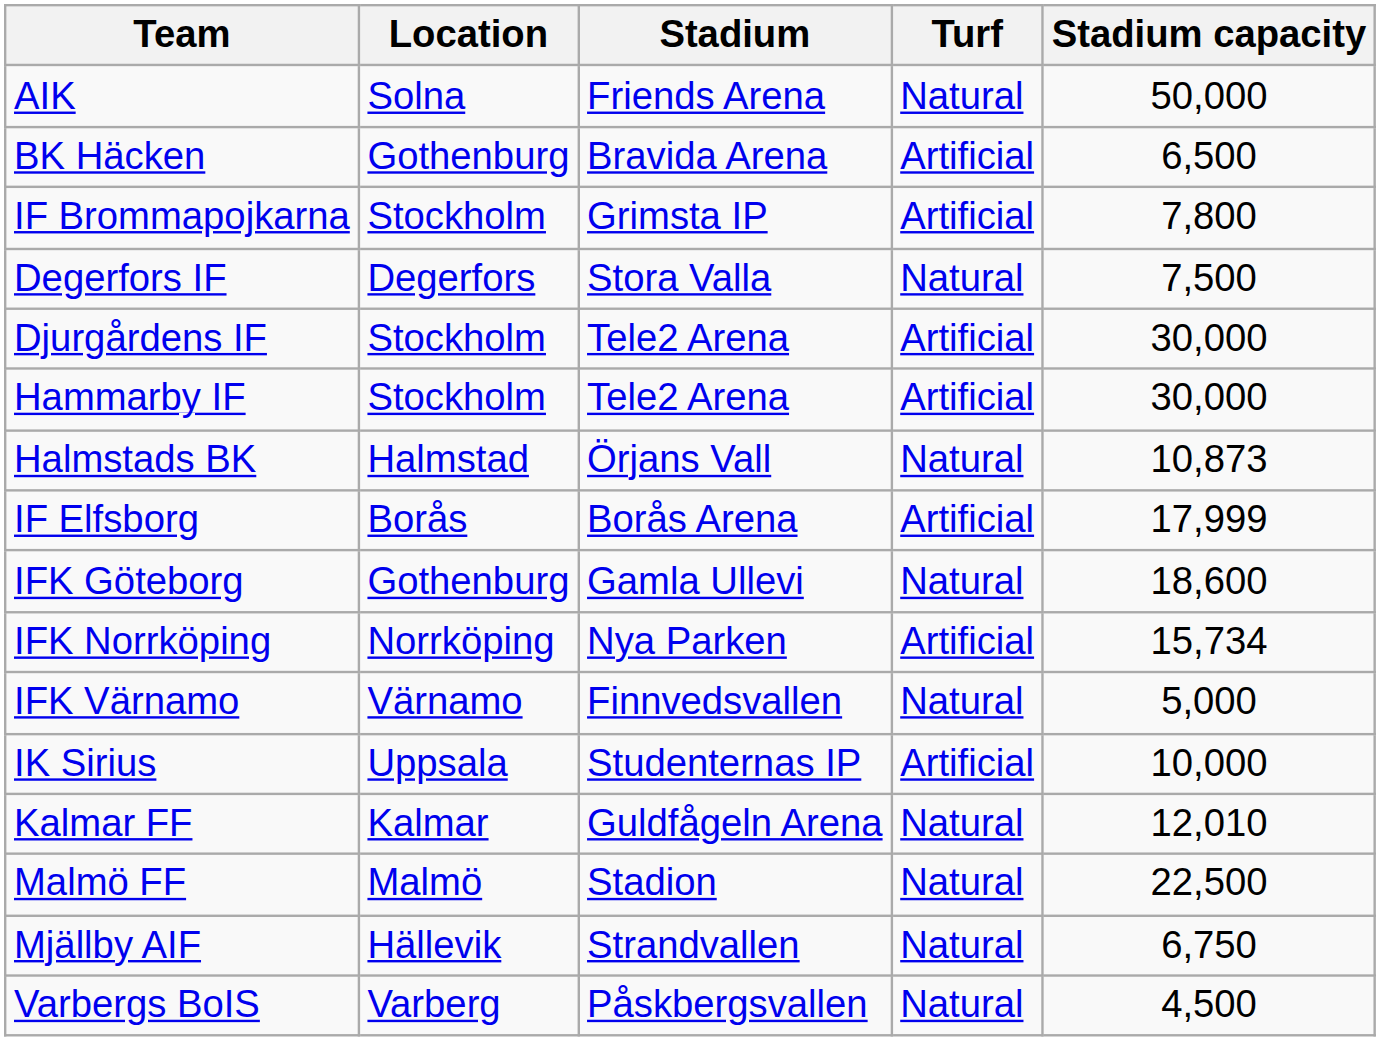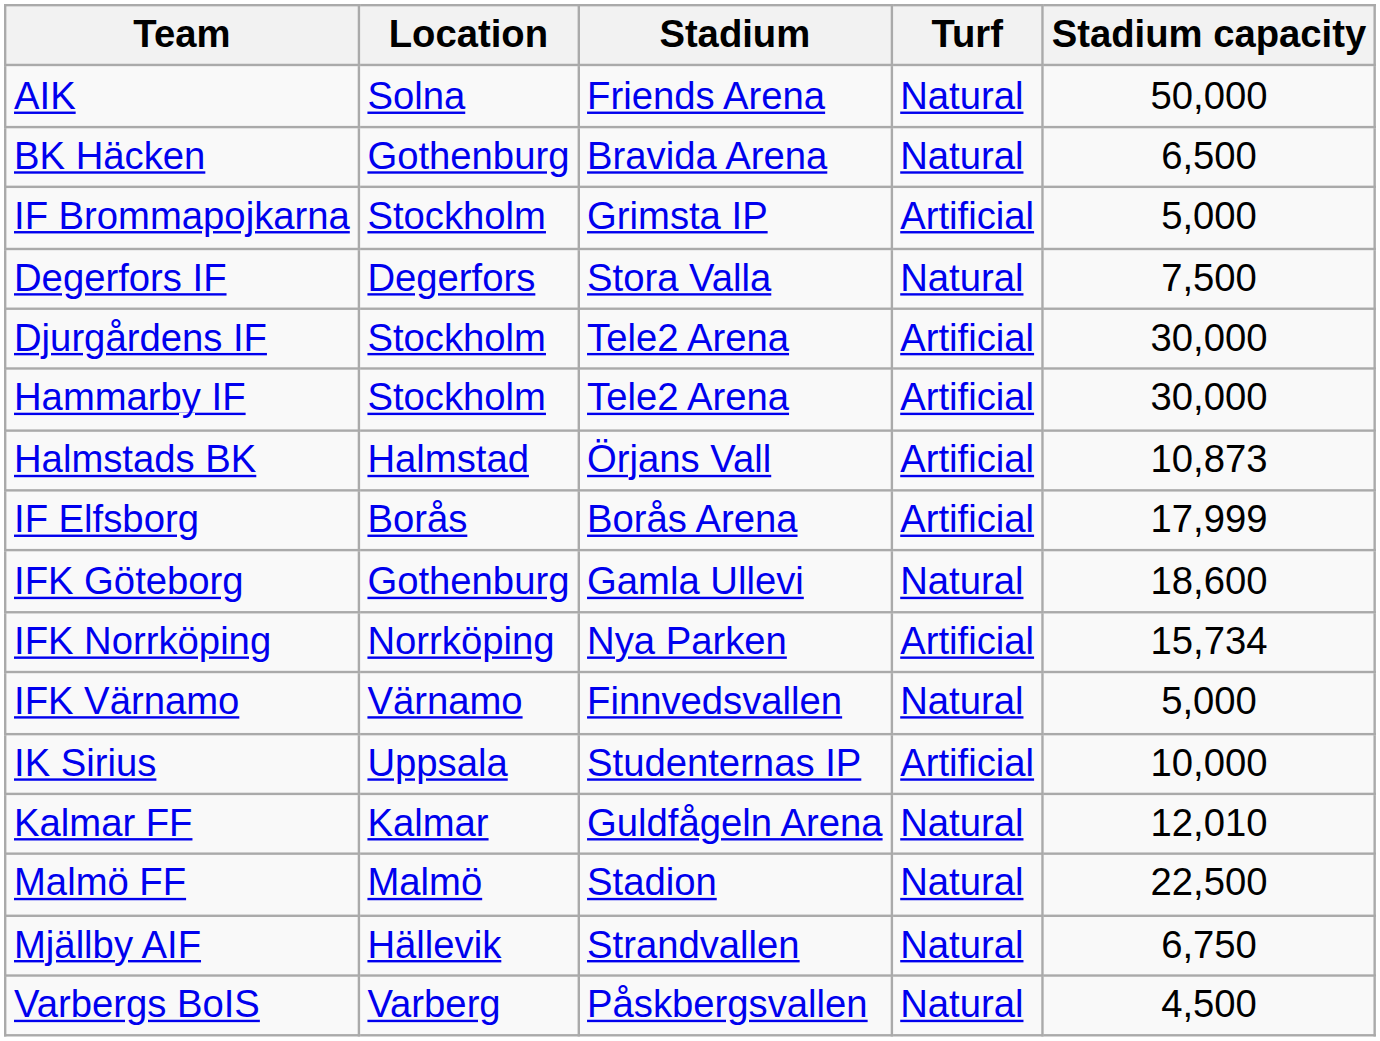 <table class="wikitable sortable" style="text-align: left;">
 <tr>
 <th>Team</th>
 <th>Location</th>
 <th>Stadium</th>
 <th>Turf</th>
 <th>Stadium capacity</th>
 </tr>
 <tr>
 <td><a href='#'>AIK</a></td>
 <td><a href='#'>Solna</a></td>
 <td><a href='#'>Friends Arena</a></td>
 <td><a href='#'>Natural</a></td>
 <td align="center">50,000</td>
 </tr>
 <tr>
 <td><a href='#'>BK Häcken</a></td>
 <td><a href='#'>Gothenburg</a></td>
 <td><a href='#'>Bravida Arena</a></td>
-<td><a href='#'>Artificial</a></td>
+<td><a href='#'>Natural</a></td>
 <td align="center">6,500</td>
 </tr>
 <tr>
 <td><a href='#'>IF Brommapojkarna</a></td>
 <td><a href='#'>Stockholm</a></td>
 <td><a href='#'>Grimsta IP</a></td>
 <td><a href='#'>Artificial</a></td>
-<td align="center">7,800</td>
+<td align="center">5,000</td>
 </tr>
 <tr>
 <td><a href='#'>Degerfors IF</a></td>
 <td><a href='#'>Degerfors</a></td>
 <td><a href='#'>Stora Valla</a></td>
 <td><a href='#'>Natural</a></td>
 <td align="center">7,500</td>
 </tr>
 <tr>
 <td><a href='#'>Djurgårdens IF</a></td>
 <td><a href='#'>Stockholm</a></td>
 <td><a href='#'>Tele2 Arena</a></td>
 <td><a href='#'>Artificial</a></td>
 <td align="center">30,000</td>
 </tr>
 <tr>
 <td><a href='#'>Hammarby IF</a></td>
 <td><a href='#'>Stockholm</a></td>
 <td><a href='#'>Tele2 Arena</a></td>
 <td><a href='#'>Artificial</a></td>
 <td align="center">30,000</td>
 </tr>
 <tr>
 <td><a href='#'>Halmstads BK</a></td>
 <td><a href='#'>Halmstad</a></td>
 <td><a href='#'>Örjans Vall</a></td>
-<td><a href='#'>Natural</a></td>
+<td><a href='#'>Artificial</a></td>
 <td align="center">10,873</td>
 </tr>
 <tr>
 <td><a href='#'>IF Elfsborg</a></td>
 <td><a href='#'>Borås</a></td>
 <td><a href='#'>Borås Arena</a></td>
 <td><a href='#'>Artificial</a></td>
 <td align="center">17,999</td>
 </tr>
 <tr>
 <td><a href='#'>IFK Göteborg</a></td>
 <td><a href='#'>Gothenburg</a></td>
 <td><a href='#'>Gamla Ullevi</a></td>
 <td><a href='#'>Natural</a></td>
 <td align="center">18,600</td>
 </tr>
 <tr>
 <td><a href='#'>IFK Norrköping</a></td>
 <td><a href='#'>Norrköping</a></td>
 <td><a href='#'>Nya Parken</a></td>
 <td><a href='#'>Artificial</a></td>
 <td align="center">15,734</td>
 </tr>
 <tr>
 <td><a href='#'>IFK Värnamo</a></td>
 <td><a href='#'>Värnamo</a></td>
 <td><a href='#'>Finnvedsvallen</a></td>
 <td><a href='#'>Natural</a></td>
 <td align="center">5,000</td>
 </tr>
 <tr>
 <td><a href='#'>IK Sirius</a></td>
 <td><a href='#'>Uppsala</a></td>
 <td><a href='#'>Studenternas IP</a></td>
 <td><a href='#'>Artificial</a></td>
 <td align="center">10,000</td>
 </tr>
 <tr>
 <td><a href='#'>Kalmar FF</a></td>
 <td><a href='#'>Kalmar</a></td>
 <td><a href='#'>Guldfågeln Arena</a></td>
 <td><a href='#'>Natural</a></td>
 <td align="center">12,010</td>
 </tr>
 <tr>
 <td><a href='#'>Malmö FF</a></td>
 <td><a href='#'>Malmö</a></td>
 <td><a href='#'>Stadion</a></td>
 <td><a href='#'>Natural</a></td>
 <td align="center">22,500</td>
 </tr>
 <tr>
 <td><a href='#'>Mjällby AIF</a></td>
 <td><a href='#'>Hällevik</a></td>
 <td><a href='#'>Strandvallen</a></td>
 <td><a href='#'>Natural</a></td>
 <td align="center">6,750</td>
 </tr>
 <tr>
 <td><a href='#'>Varbergs BoIS</a></td>
 <td><a href='#'>Varberg</a></td>
 <td><a href='#'>Påskbergsvallen</a></td>
 <td><a href='#'>Natural</a></td>
 <td align="center">4,500</td>
 </tr>
 </table>
